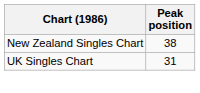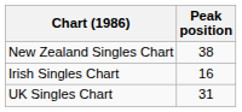 <table class="wikitable sortable">
 <tr>
 <th>Chart (1986)</th>
 <th>Peak<br>position</th>
 </tr>
 <tr>
 <td align="left">New Zealand Singles Chart</td>
 <td style="text-align:center;">38</td>
 </tr>
 <tr>
+<td align="left">Irish Singles Chart</td>
+<td style="text-align:center;">16</td>
+</tr>
+<tr>
 <td align="left">UK Singles Chart</td>
 <td style="text-align:center;">31</td>
 </tr>
 </table>
